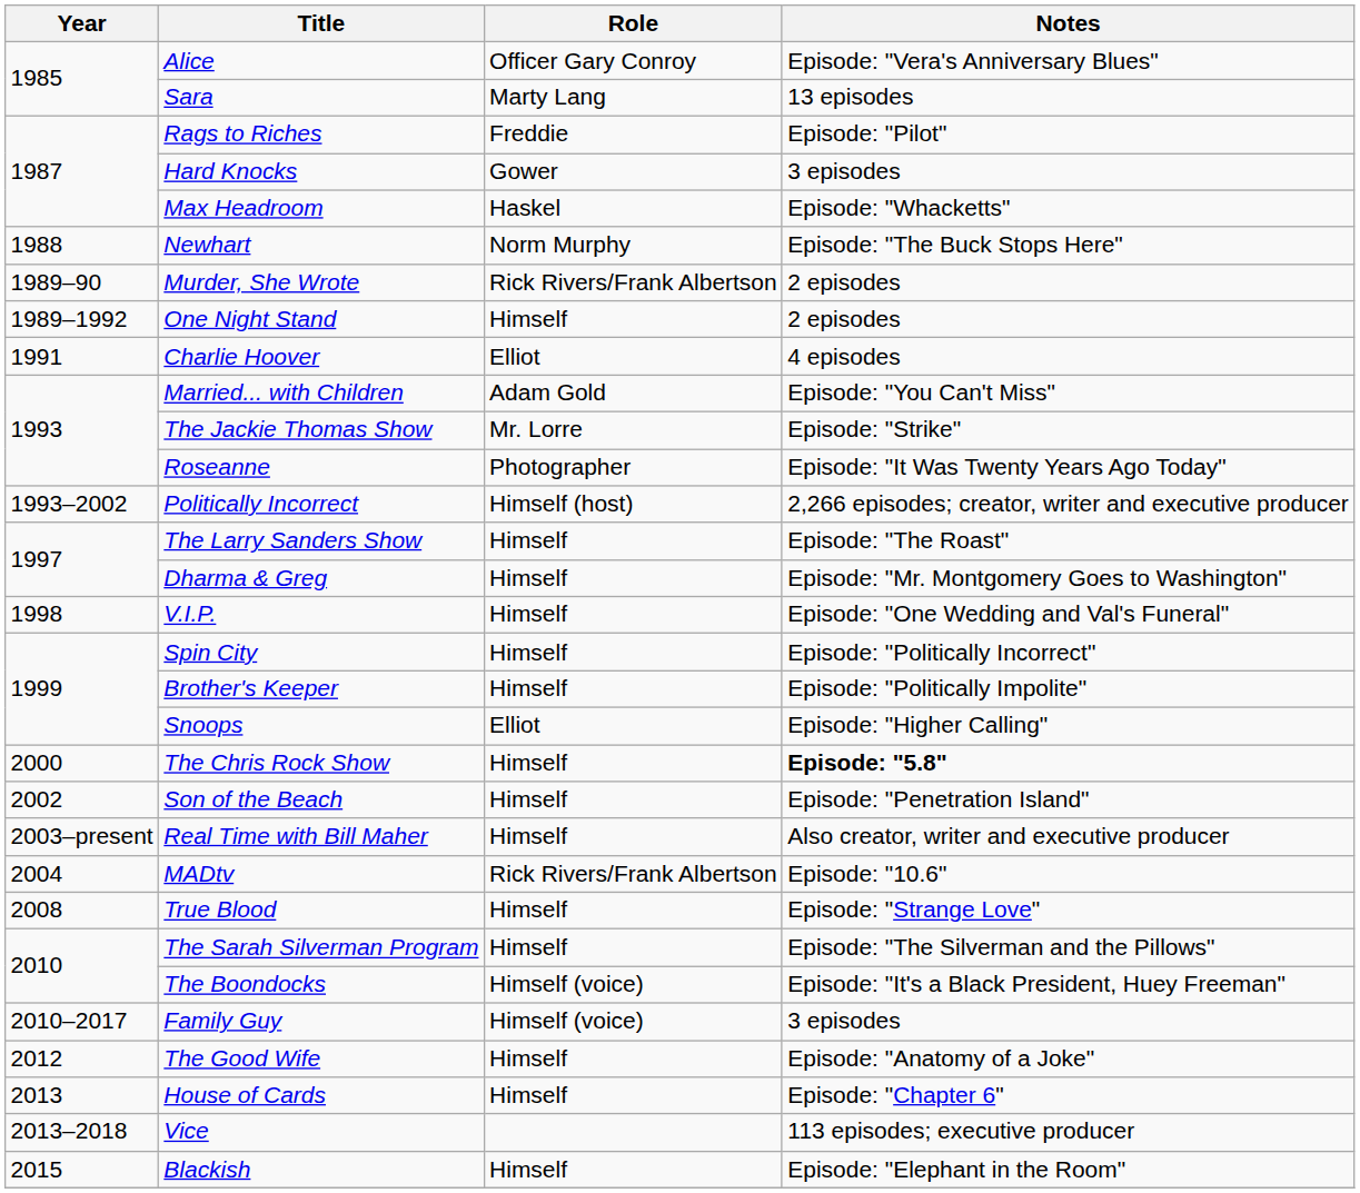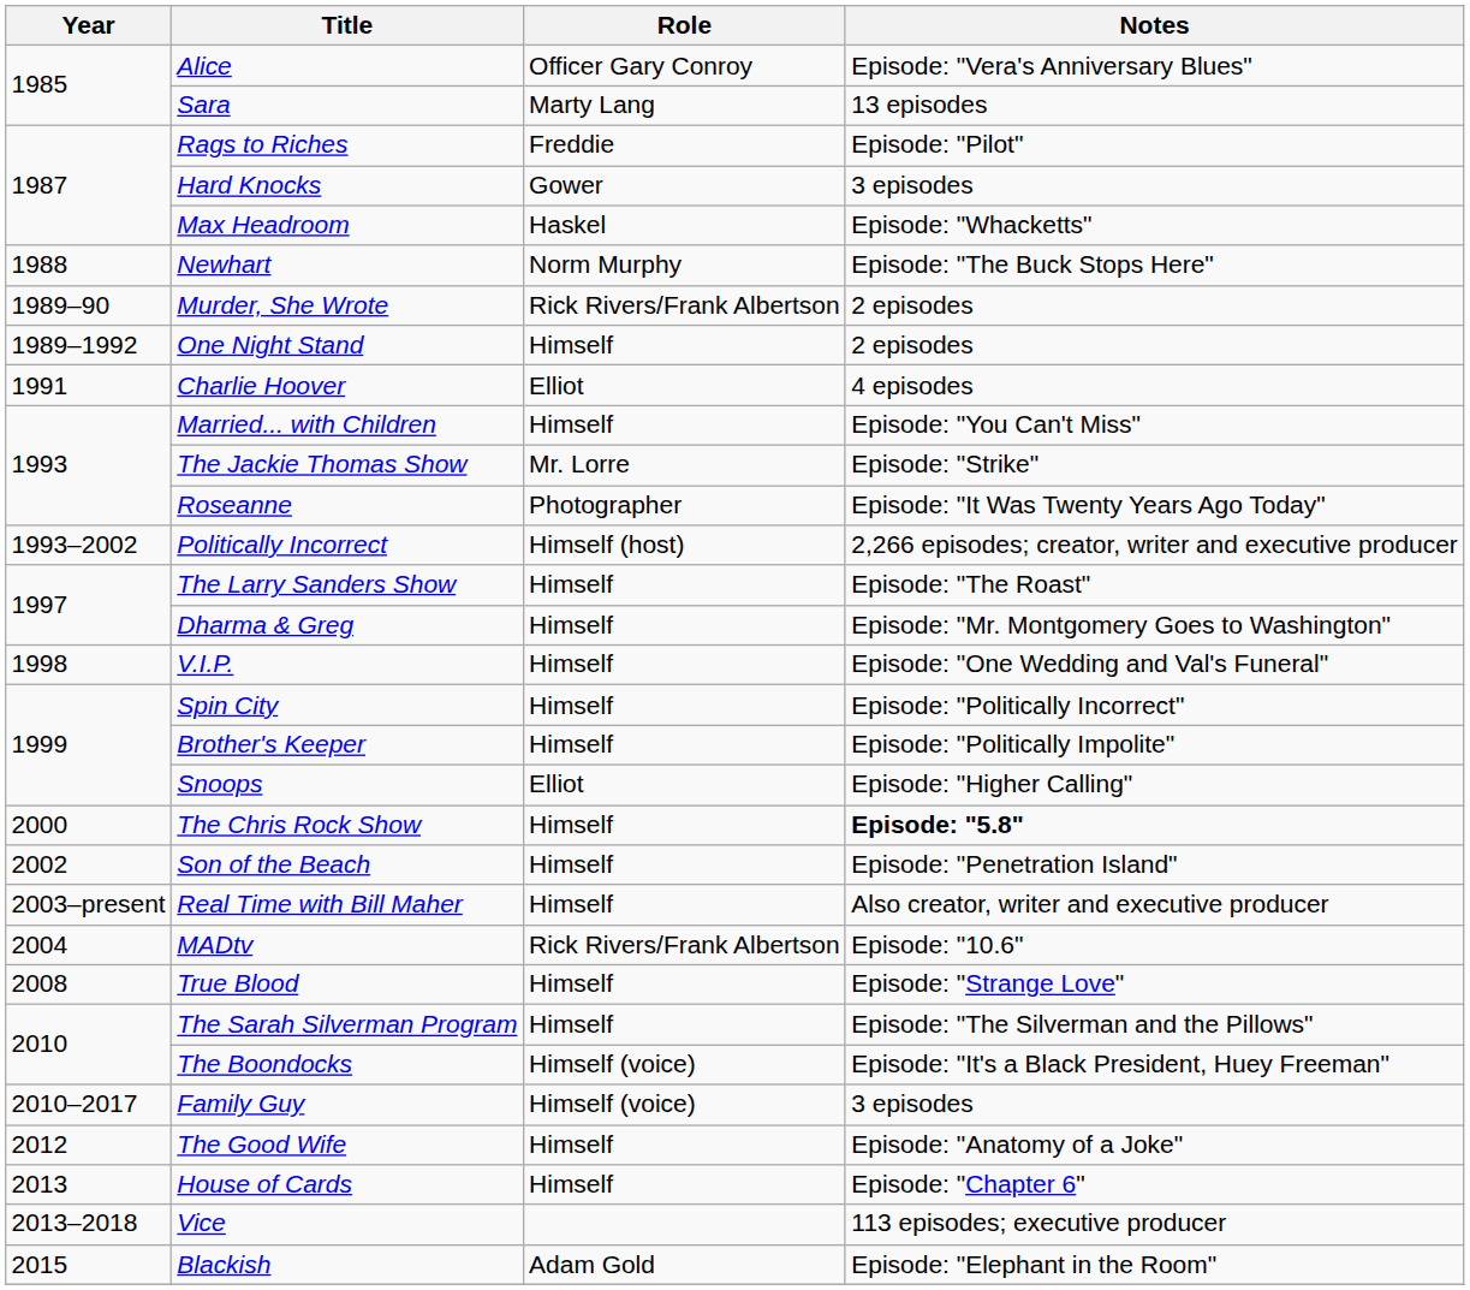 <table class="wikitable">
 <tr>
 <th>Year</th>
 <th>Title</th>
 <th>Role</th>
 <th>Notes</th>
 </tr>
 <tr>
 <td rowspan="2">1985</td>
 <td><em><a href='#'>Alice</a></em></td>
 <td>Officer Gary Conroy</td>
 <td>Episode: "Vera's Anniversary Blues"</td>
 </tr>
 <tr>
 <td><em><a href='#'>Sara</a></em></td>
 <td>Marty Lang</td>
 <td>13 episodes</td>
 </tr>
 <tr>
 <td rowspan="3">1987</td>
 <td><em><a href='#'>Rags to Riches</a></em></td>
 <td>Freddie</td>
 <td>Episode: "Pilot"</td>
 </tr>
 <tr>
 <td><em><a href='#'>Hard Knocks</a></em></td>
 <td>Gower</td>
 <td>3 episodes</td>
 </tr>
 <tr>
 <td><em><a href='#'>Max Headroom</a></em></td>
 <td>Haskel</td>
 <td>Episode: "Whacketts"</td>
 </tr>
 <tr>
 <td>1988</td>
 <td><em><a href='#'>Newhart</a></em></td>
 <td>Norm Murphy</td>
 <td>Episode: "The Buck Stops Here"</td>
 </tr>
 <tr>
 <td>1989–90</td>
 <td><em><a href='#'>Murder, She Wrote</a></em></td>
 <td>Rick Rivers/Frank Albertson</td>
 <td>2 episodes</td>
 </tr>
 <tr>
 <td>1989–1992</td>
 <td><em><a href='#'>One Night Stand</a></em></td>
 <td>Himself</td>
 <td>2 episodes</td>
 </tr>
 <tr>
 <td>1991</td>
 <td><em><a href='#'>Charlie Hoover</a></em></td>
 <td>Elliot</td>
 <td>4 episodes</td>
 </tr>
 <tr>
 <td rowspan="3">1993</td>
 <td><em><a href='#'>Married... with Children</a></em></td>
-<td>Adam Gold</td>
+<td>Himself</td>
 <td>Episode: "You Can't Miss"</td>
 </tr>
 <tr>
 <td><em><a href='#'>The Jackie Thomas Show</a></em></td>
 <td>Mr. Lorre</td>
 <td>Episode: "Strike"</td>
 </tr>
 <tr>
 <td><em><a href='#'>Roseanne</a></em></td>
 <td>Photographer</td>
 <td>Episode: "It Was Twenty Years Ago Today"</td>
 </tr>
 <tr>
 <td>1993–2002</td>
 <td><em><a href='#'>Politically Incorrect</a></em></td>
 <td>Himself (host)</td>
 <td>2,266 episodes; creator, writer and executive producer</td>
 </tr>
 <tr>
 <td rowspan=2>1997</td>
 <td><em><a href='#'>The Larry Sanders Show</a></em></td>
 <td>Himself</td>
 <td>Episode: "The Roast"</td>
 </tr>
 <tr>
 <td><em><a href='#'>Dharma & Greg</a></em></td>
 <td>Himself</td>
 <td>Episode: "Mr. Montgomery Goes to Washington"</td>
 </tr>
 <tr>
 <td>1998</td>
 <td><em><a href='#'>V.I.P.</a></em></td>
 <td>Himself</td>
 <td>Episode: "One Wedding and Val's Funeral"</td>
 </tr>
 <tr>
 <td rowspan="3">1999</td>
 <td><em><a href='#'>Spin City</a></em></td>
 <td>Himself</td>
 <td>Episode: "Politically Incorrect"</td>
 </tr>
 <tr>
 <td><em><a href='#'>Brother's Keeper</a></em></td>
 <td>Himself</td>
 <td>Episode: "Politically Impolite"</td>
 </tr>
 <tr>
 <td><em><a href='#'>Snoops</a></em></td>
 <td>Elliot</td>
 <td>Episode: "Higher Calling"</td>
 </tr>
 <tr>
 <td>2000</td>
 <td><em><a href='#'>The Chris Rock Show</a></em></td>
 <td>Himself</td>
 <td><strong>Episode: "5.8"</strong></td>
 </tr>
 <tr>
 <td>2002</td>
 <td><em><a href='#'>Son of the Beach</a></em></td>
 <td>Himself</td>
 <td>Episode: "Penetration Island"</td>
 </tr>
 <tr>
 <td>2003–present</td>
 <td><em><a href='#'>Real Time with Bill Maher</a></em></td>
 <td>Himself</td>
 <td>Also creator, writer and executive producer</td>
 </tr>
 <tr>
 <td>2004</td>
 <td><em><a href='#'>MADtv</a></em></td>
 <td>Rick Rivers/Frank Albertson</td>
 <td>Episode: "10.6"</td>
 </tr>
 <tr>
 <td>2008</td>
 <td><em><a href='#'>True Blood</a></em></td>
 <td>Himself</td>
 <td>Episode: "<a href='#'>Strange Love</a>"</td>
 </tr>
 <tr>
 <td rowspan="2">2010</td>
 <td><em><a href='#'>The Sarah Silverman Program</a></em></td>
 <td>Himself</td>
 <td>Episode: "The Silverman and the Pillows"</td>
 </tr>
 <tr>
 <td><em><a href='#'>The Boondocks</a></em></td>
 <td>Himself (voice)</td>
 <td>Episode: "It's a Black President, Huey Freeman"</td>
 </tr>
 <tr>
 <td>2010–2017</td>
 <td><em><a href='#'>Family Guy</a></em></td>
 <td>Himself (voice)</td>
 <td>3 episodes</td>
 </tr>
 <tr>
 <td>2012</td>
 <td><em><a href='#'>The Good Wife</a></em></td>
 <td>Himself</td>
 <td>Episode: "Anatomy of a Joke"</td>
 </tr>
 <tr>
 <td>2013</td>
 <td><em><a href='#'>House of Cards</a></em></td>
 <td>Himself</td>
 <td>Episode: "<a href='#'>Chapter 6</a>"</td>
 </tr>
 <tr>
 <td>2013–2018</td>
 <td><em><a href='#'>Vice</a></em></td>
 <td></td>
 <td>113 episodes; executive producer</td>
 </tr>
 <tr>
 <td>2015</td>
 <td><em><a href='#'>Blackish</a></em></td>
-<td>Himself</td>
+<td>Adam Gold</td>
 <td>Episode: "Elephant in the Room"</td>
 </tr>
 <tr>
 </tr>
 </table>
